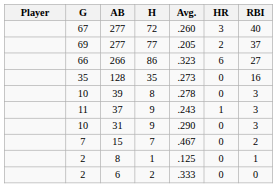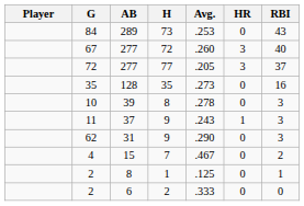 <table class="wikitable sortable">
 <tr>
 <th bgcolor="#DDDDFF" width="16%">Player</th>
 <th bgcolor="#DDDDFF" width="9%">G</th>
 <th bgcolor="#DDDDFF" width="9%">AB</th>
 <th bgcolor="#DDDDFF" width="9%">H</th>
 <th bgcolor="#DDDDFF" width="9%">Avg.</th>
 <th bgcolor="#DDDDFF" width="9%">HR</th>
 <th bgcolor="#DDDDFF" width="9%">RBI</th>
 </tr>
 <tr align="center">
 <td></td>
+<td>84</td>
+<td>289</td>
+<td>73</td>
+<td>.253</td>
+<td>0</td>
+<td>43</td>
+</tr>
+<tr align="center">
+<td></td>
 <td>67</td>
 <td>277</td>
 <td>72</td>
 <td>.260</td>
 <td>3</td>
 <td>40</td>
 </tr>
 <tr align="center">
 <td></td>
-<td>69</td>
+<td>72</td>
 <td>277</td>
 <td>77</td>
 <td>.205</td>
-<td>2</td>
+<td>3</td>
 <td>37</td>
-</tr>
-<tr align="center">
-<td></td>
-<td>66</td>
-<td>266</td>
-<td>86</td>
-<td>.323</td>
-<td>6</td>
-<td>27</td>
 </tr>
 <tr align="center">
 <td></td>
 <td>35</td>
 <td>128</td>
 <td>35</td>
 <td>.273</td>
 <td>0</td>
 <td>16</td>
 </tr>
 <tr align="center">
 <td></td>
 <td>10</td>
 <td>39</td>
 <td>8</td>
 <td>.278</td>
 <td>0</td>
 <td>3</td>
 </tr>
 <tr align="center">
 <td></td>
 <td>11</td>
 <td>37</td>
 <td>9</td>
 <td>.243</td>
 <td>1</td>
 <td>3</td>
 </tr>
 <tr align="center">
 <td></td>
-<td>10</td>
+<td>62</td>
 <td>31</td>
 <td>9</td>
 <td>.290</td>
 <td>0</td>
 <td>3</td>
 </tr>
 <tr align="center">
 <td></td>
-<td>7</td>
+<td>4</td>
 <td>15</td>
 <td>7</td>
 <td>.467</td>
 <td>0</td>
 <td>2</td>
 </tr>
 <tr align="center">
 <td></td>
 <td>2</td>
 <td>8</td>
 <td>1</td>
 <td>.125</td>
 <td>0</td>
 <td>1</td>
 </tr>
 <tr align="center">
 <td></td>
 <td>2</td>
 <td>6</td>
 <td>2</td>
 <td>.333</td>
 <td>0</td>
 <td>0</td>
 </tr>
 </table>
